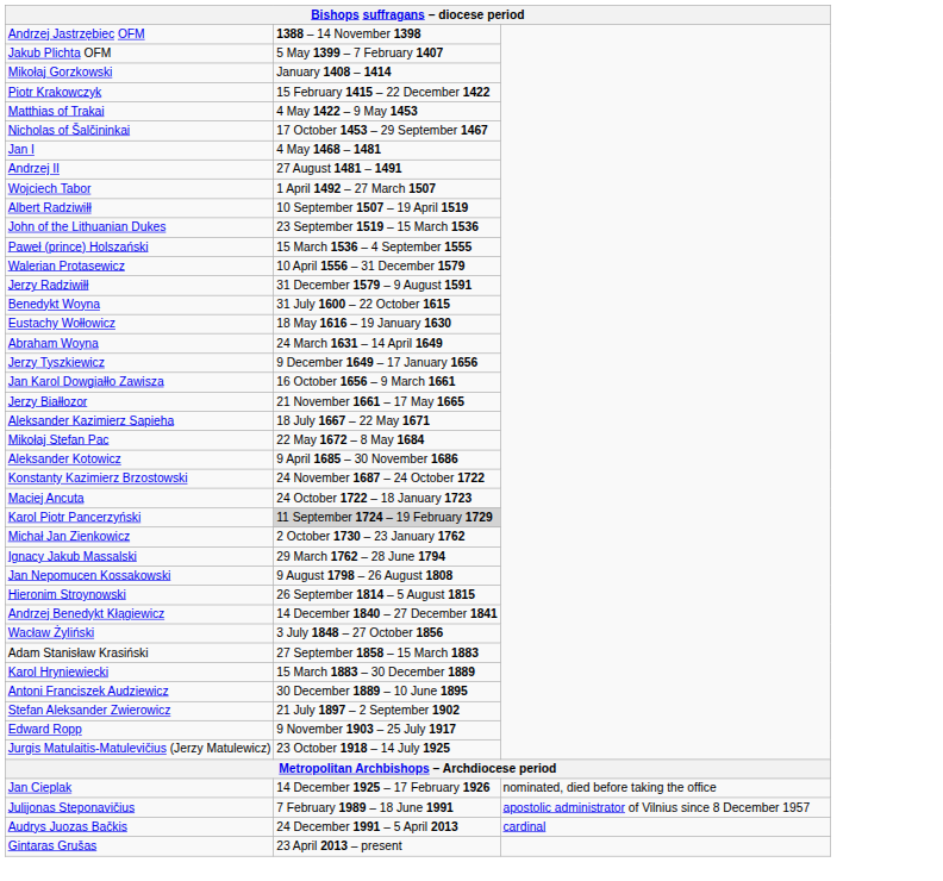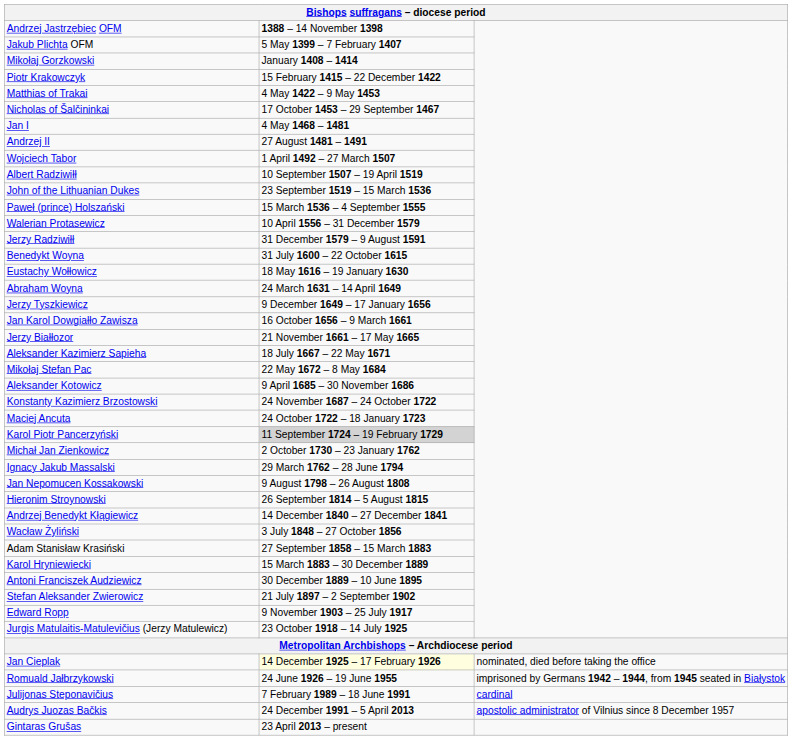 <table class="wikitable">
 <tr>
 <th colspan=3><strong><a href='#'>Bishops</a> <a href='#'>suffragans</a> – diocese period</strong></th>
 </tr>
 <tr>
 <td><a href='#'>Andrzej Jastrzębiec</a> <a href='#'>OFM</a></td>
 <td><strong>1388</strong> – 14 November <strong>1398</strong></td>
 </tr>
 <tr>
 <td><a href='#'>Jakub Plichta</a> OFM</td>
 <td>5 May <strong>1399</strong> – 7 February <strong>1407</strong></td>
 </tr>
 <tr>
 <td><a href='#'>Mikołaj Gorzkowski</a></td>
 <td>January <strong>1408</strong> – <strong>1414</strong></td>
 </tr>
 <tr>
 <td><a href='#'>Piotr Krakowczyk</a></td>
 <td>15 February <strong>1415</strong> – 22 December <strong>1422</strong></td>
 </tr>
 <tr>
 <td><a href='#'>Matthias of Trakai</a></td>
 <td>4 May <strong>1422</strong> – 9 May <strong>1453</strong></td>
 </tr>
 <tr>
 <td><a href='#'>Nicholas of Šalčininkai</a></td>
 <td>17 October <strong>1453</strong> – 29 September <strong>1467</strong></td>
 </tr>
 <tr>
 <td><a href='#'>Jan I</a></td>
 <td>4 May <strong>1468</strong> – <strong>1481</strong></td>
 </tr>
 <tr>
 <td><a href='#'>Andrzej II</a></td>
 <td>27 August <strong>1481</strong> – <strong>1491</strong></td>
 </tr>
 <tr>
 <td><a href='#'>Wojciech Tabor</a></td>
 <td>1 April <strong>1492</strong> – 27 March <strong>1507</strong></td>
 </tr>
 <tr>
 <td><a href='#'>Albert Radziwiłł</a></td>
 <td>10 September <strong>1507</strong> – 19 April <strong>1519</strong></td>
 </tr>
 <tr>
 <td><a href='#'>John of the Lithuanian Dukes</a></td>
 <td>23 September <strong>1519</strong> – 15 March <strong>1536</strong></td>
 </tr>
 <tr>
 <td><a href='#'>Paweł (prince) Holszański</a></td>
 <td>15 March <strong>1536</strong> – 4 September <strong>1555</strong></td>
 </tr>
 <tr>
 <td><a href='#'>Walerian Protasewicz</a></td>
 <td>10 April <strong>1556</strong> – 31 December <strong>1579</strong></td>
 </tr>
 <tr>
 <td><a href='#'>Jerzy Radziwiłł</a></td>
 <td>31 December <strong>1579</strong> – 9 August <strong>1591</strong></td>
 </tr>
 <tr>
 <td><a href='#'>Benedykt Woyna</a></td>
 <td>31 July <strong>1600</strong> – 22 October <strong>1615</strong></td>
 </tr>
 <tr>
 <td><a href='#'>Eustachy Wołłowicz</a></td>
 <td>18 May <strong>1616</strong> – 19 January <strong>1630</strong></td>
 </tr>
 <tr>
 <td><a href='#'>Abraham Woyna</a></td>
 <td>24 March <strong>1631</strong> – 14 April <strong>1649</strong></td>
 </tr>
 <tr>
 <td><a href='#'>Jerzy Tyszkiewicz</a></td>
 <td>9 December <strong>1649</strong> – 17 January <strong>1656</strong></td>
 </tr>
 <tr>
 <td><a href='#'>Jan Karol Dowgiałło Zawisza</a></td>
 <td>16 October <strong>1656</strong> – 9 March <strong>1661</strong></td>
 </tr>
 <tr>
 <td><a href='#'>Jerzy Białłozor</a></td>
 <td>21 November <strong>1661</strong> – 17 May <strong>1665</strong></td>
 </tr>
 <tr>
 <td><a href='#'>Aleksander Kazimierz Sapieha</a></td>
 <td>18 July <strong>1667</strong> – 22 May <strong>1671</strong></td>
 </tr>
 <tr>
 <td><a href='#'>Mikołaj Stefan Pac</a></td>
 <td>22 May <strong>1672</strong> – 8 May <strong>1684</strong></td>
 </tr>
 <tr>
 <td><a href='#'>Aleksander Kotowicz</a></td>
 <td>9 April <strong>1685</strong> – 30 November <strong>1686</strong></td>
 </tr>
 <tr>
 <td><a href='#'>Konstanty Kazimierz Brzostowski</a></td>
 <td>24 November <strong>1687</strong> – 24 October <strong>1722</strong></td>
 </tr>
 <tr>
 <td><a href='#'>Maciej Ancuta</a></td>
 <td>24 October <strong>1722</strong> – 18 January <strong>1723</strong></td>
 </tr>
 <tr>
 <td><a href='#'>Karol Piotr Pancerzyński</a></td>
 <td style="background: lightgrey;">11 September <strong>1724</strong> – 19 February <strong>1729</strong></td>
 </tr>
 <tr>
 <td><a href='#'>Michał Jan Zienkowicz</a></td>
 <td>2 October <strong>1730</strong> – 23 January <strong>1762</strong></td>
 </tr>
 <tr>
 <td><a href='#'>Ignacy Jakub Massalski</a></td>
 <td>29 March <strong>1762</strong> – 28 June <strong>1794</strong></td>
 </tr>
 <tr>
 <td><a href='#'>Jan Nepomucen Kossakowski</a></td>
 <td>9 August <strong>1798</strong> – 26 August <strong>1808</strong></td>
 </tr>
 <tr>
 <td><a href='#'>Hieronim Stroynowski</a></td>
 <td>26 September <strong>1814</strong> – 5 August <strong>1815</strong></td>
 </tr>
 <tr>
 <td><a href='#'>Andrzej Benedykt Kłągiewicz</a></td>
 <td>14 December <strong>1840</strong> – 27 December <strong>1841</strong></td>
 </tr>
 <tr>
 <td><a href='#'>Wacław Żyliński</a></td>
 <td>3 July <strong>1848</strong> – 27 October <strong>1856</strong></td>
 </tr>
 <tr>
 <td>Adam Stanisław Krasiński</td>
 <td>27 September <strong>1858</strong> – 15 March <strong>1883</strong></td>
 </tr>
 <tr>
 <td><a href='#'>Karol Hryniewiecki</a></td>
 <td>15 March <strong>1883</strong> – 30 December <strong>1889</strong></td>
 </tr>
 <tr>
 <td><a href='#'>Antoni Franciszek Audziewicz</a></td>
 <td>30 December <strong>1889</strong> – 10 June <strong>1895</strong></td>
 </tr>
 <tr>
 <td><a href='#'>Stefan Aleksander Zwierowicz</a></td>
 <td>21 July <strong>1897</strong> – 2 September <strong>1902</strong></td>
 </tr>
 <tr>
 <td><a href='#'>Edward Ropp</a></td>
 <td>9 November <strong>1903</strong> – 25 July <strong>1917</strong></td>
 </tr>
 <tr>
 <td><a href='#'>Jurgis Matulaitis-Matulevičius</a> (Jerzy Matulewicz)</td>
 <td>23 October <strong>1918</strong> – 14 July <strong>1925</strong></td>
 </tr>
 <tr>
 <th colspan=3><strong><a href='#'>Metropolitan Archbishops</a> – Archdiocese period</strong></th>
 </tr>
 <tr>
 <td><a href='#'>Jan Cieplak</a></td>
-<td>14 December <strong>1925</strong> – 17 February <strong>1926</strong></td>
+<td style="background: lightyellow;">14 December <strong>1925</strong> – 17 February <strong>1926</strong></td>
 <td width=40%>nominated, died before taking the office</td>
+</tr>
+<tr>
+<td><a href='#'>Romuald Jałbrzykowski</a></td>
+<td>24 June <strong>1926</strong> – 19 June <strong>1955</strong></td>
+<td>imprisoned by Germans <strong>1942</strong> – <strong>1944</strong>, from <strong>1945</strong> seated in <a href='#'>Białystok</a></td>
 </tr>
 <tr>
 <td><a href='#'>Julijonas Steponavičius</a></td>
 <td>7 February <strong>1989</strong> – 18 June <strong>1991</strong></td>
-<td><a href='#'>apostolic administrator</a> of Vilnius since 8 December 1957</td>
+<td><a href='#'>cardinal</a></td>
 </tr>
 <tr>
 <td><a href='#'>Audrys Juozas Bačkis</a></td>
 <td>24 December <strong>1991</strong> – 5 April <strong>2013</strong></td>
-<td><a href='#'>cardinal</a></td>
+<td><a href='#'>apostolic administrator</a> of Vilnius since 8 December 1957</td>
 </tr>
 <tr>
 <td><a href='#'>Gintaras Grušas</a></td>
 <td>23 April <strong>2013</strong> – present</td>
 </tr>
 </table>
